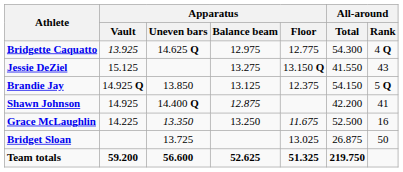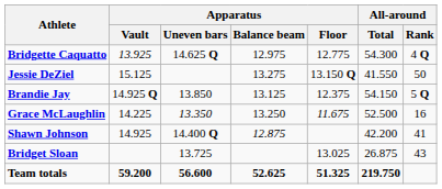 <table class="wikitable" style="font-size:90%">
 <tr>
 <th rowspan=2>Athlete</th>
 <th colspan=4>Apparatus</th>
 <th colspan=2>All-around</th>
 </tr>
 <tr>
 <th>Vault</th>
 <th>Uneven bars</th>
 <th>Balance beam</th>
 <th>Floor</th>
 <th>Total</th>
 <th>Rank</th>
 </tr>
 <tr align=center>
 <td align=left><strong><a href='#'>Bridgette Caquatto</a></strong></td>
 <td><em>13.925</em></td>
 <td>14.625 <strong>Q</strong></td>
 <td>12.975</td>
 <td>12.775</td>
 <td>54.300</td>
 <td>4 <strong>Q</strong></td>
 </tr>
 <tr align=center>
 <td align=left><strong><a href='#'>Jessie DeZiel</a></strong></td>
 <td>15.125</td>
 <td></td>
 <td>13.275</td>
 <td>13.150 <strong>Q</strong></td>
 <td>41.550</td>
-<td>43</td>
+<td>50</td>
 </tr>
 <tr align=center>
 <td align=left><strong><a href='#'>Brandie Jay</a></strong></td>
 <td>14.925 <strong>Q</strong></td>
 <td>13.850</td>
 <td>13.125</td>
 <td>12.375</td>
 <td>54.150</td>
 <td>5 <strong>Q</strong></td>
 </tr>
 <tr align=center>
+<td align=left><strong><a href='#'>Grace McLaughlin</a></strong></td>
+<td>14.225</td>
+<td><em>13.350</em></td>
+<td>13.250</td>
+<td><em>11.675</em></td>
+<td>52.500</td>
+<td>16</td>
+</tr>
+<tr align=center>
 <td align=left><strong><a href='#'>Shawn Johnson</a></strong></td>
 <td>14.925</td>
 <td>14.400 <strong>Q</strong></td>
 <td><em>12.875</em></td>
 <td></td>
 <td>42.200</td>
 <td>41</td>
 </tr>
 <tr align=center>
-<td align=left><strong><a href='#'>Grace McLaughlin</a></strong></td>
-<td>14.225</td>
-<td><em>13.350</em></td>
-<td>13.250</td>
-<td><em>11.675</em></td>
-<td>52.500</td>
-<td>16</td>
-</tr>
-<tr align=center>
 <td align=left><strong><a href='#'>Bridget Sloan</a></strong></td>
 <td></td>
 <td>13.725</td>
 <td></td>
 <td>13.025</td>
 <td>26.875</td>
-<td>50</td>
+<td>43</td>
 </tr>
 <tr align=center style="font-weight: bold;">
 <td align=left>Team totals</td>
 <td>59.200</td>
 <td>56.600</td>
 <td>52.625</td>
 <td>51.325</td>
 <td>219.750</td>
 <td></td>
 </tr>
 </table>
